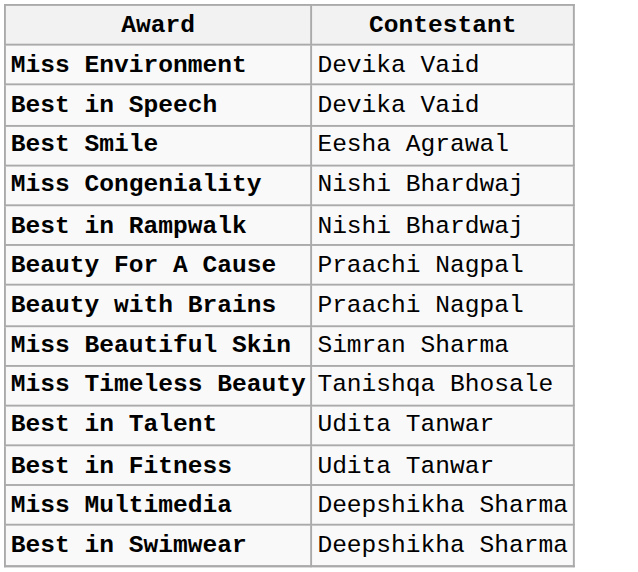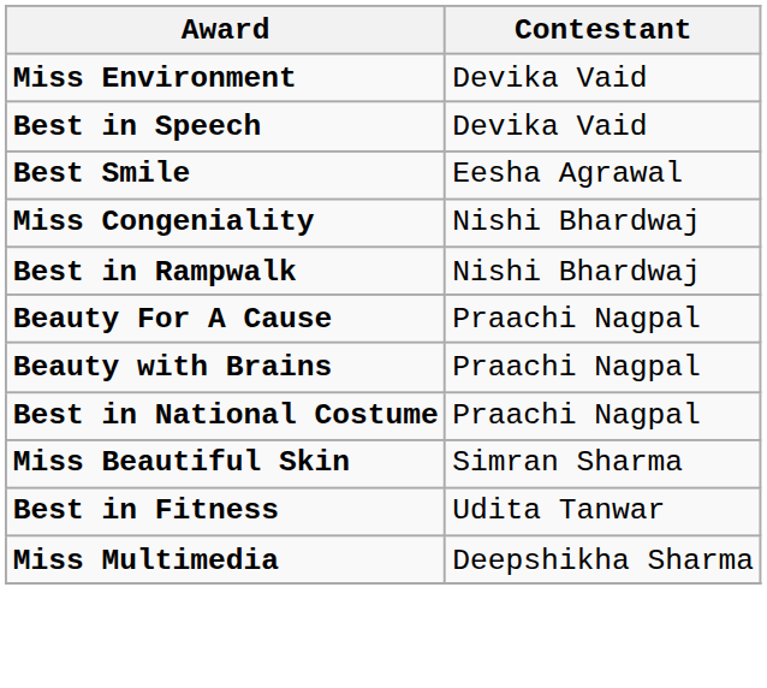 <table class="wikitable">
 <tr>
 <th>Award</th>
 <th>Contestant</th>
 </tr>
 <tr>
 <td><strong>Miss Environment</strong></td>
 <td>Devika Vaid</td>
 </tr>
 <tr>
 <td><strong>Best in Speech</strong></td>
 <td>Devika Vaid</td>
 </tr>
 <tr>
 <td><strong>Best Smile</strong></td>
 <td>Eesha Agrawal</td>
 </tr>
 <tr>
 <td><strong>Miss Congeniality</strong></td>
 <td>Nishi Bhardwaj</td>
 </tr>
 <tr>
 <td><strong>Best in Rampwalk</strong></td>
 <td>Nishi Bhardwaj</td>
 </tr>
 <tr>
 <td><strong>Beauty For A Cause</strong></td>
 <td>Praachi Nagpal</td>
 </tr>
 <tr>
 <td><strong>Beauty with Brains</strong></td>
 <td>Praachi Nagpal</td>
 </tr>
 <tr>
+<td><strong>Best in National Costume</strong></td>
+<td>Praachi  Nagpal</td>
+</tr>
+<tr>
 <td><strong>Miss Beautiful Skin</strong></td>
 <td>Simran Sharma</td>
-</tr>
-<tr>
-<td><strong>Miss Timeless Beauty</strong></td>
-<td>Tanishqa Bhosale</td>
-</tr>
-<tr>
-<td><strong>Best in Talent</strong></td>
-<td>Udita Tanwar</td>
 </tr>
 <tr>
 <td><strong>Best in Fitness</strong></td>
 <td>Udita Tanwar</td>
 </tr>
 <tr>
 <td><strong>Miss Multimedia</strong></td>
 <td>Deepshikha Sharma</td>
 </tr>
 <tr>
-<td><strong>Best in Swimwear</strong></td>
-<td>Deepshikha Sharma</td>
-</tr>
-<tr>
 </tr>
 </table>
